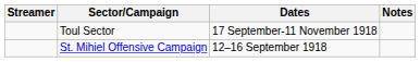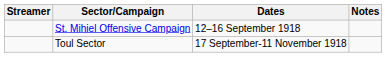 <table class="wikitable">
 <tr>
 <th>Streamer</th>
 <th>Sector/Campaign</th>
 <th>Dates</th>
 <th>Notes</th>
 </tr>
 <tr>
 <td></td>
+<td><a href='#'>St. Mihiel Offensive Campaign</a></td>
+<td>12–16 September 1918</td>
+<td></td>
+</tr>
+<tr>
+<td></td>
 <td>Toul Sector</td>
 <td>17 September-11 November 1918</td>
 <td></td>
 </tr>
-<tr>
-<td></td>
-<td><a href='#'>St. Mihiel Offensive Campaign</a></td>
-<td>12–16 September 1918</td>
-<td></td>
-</tr>
 </table>
